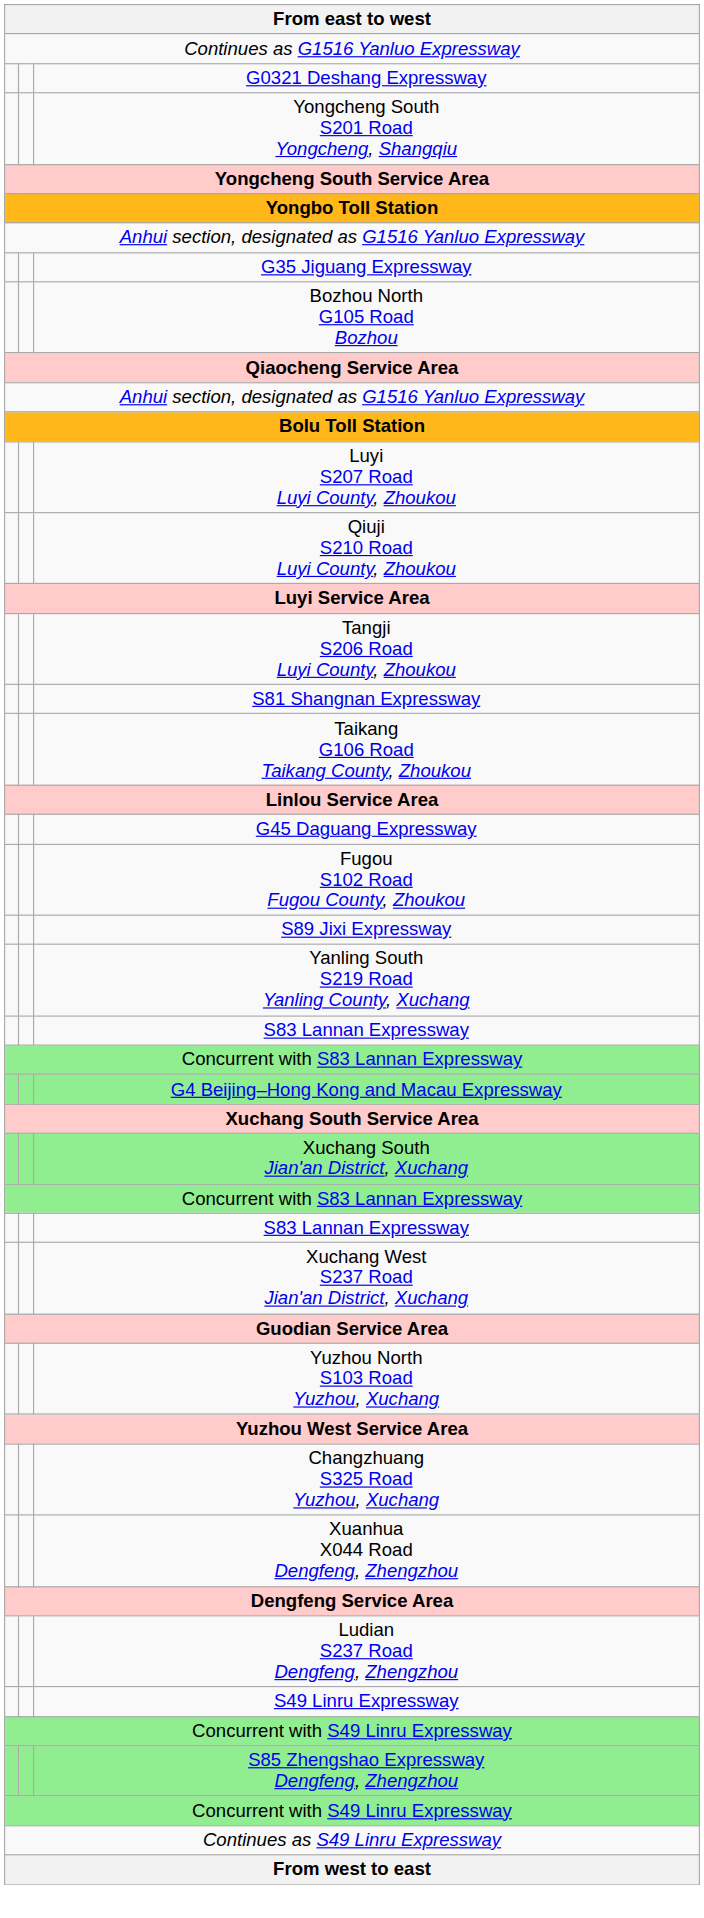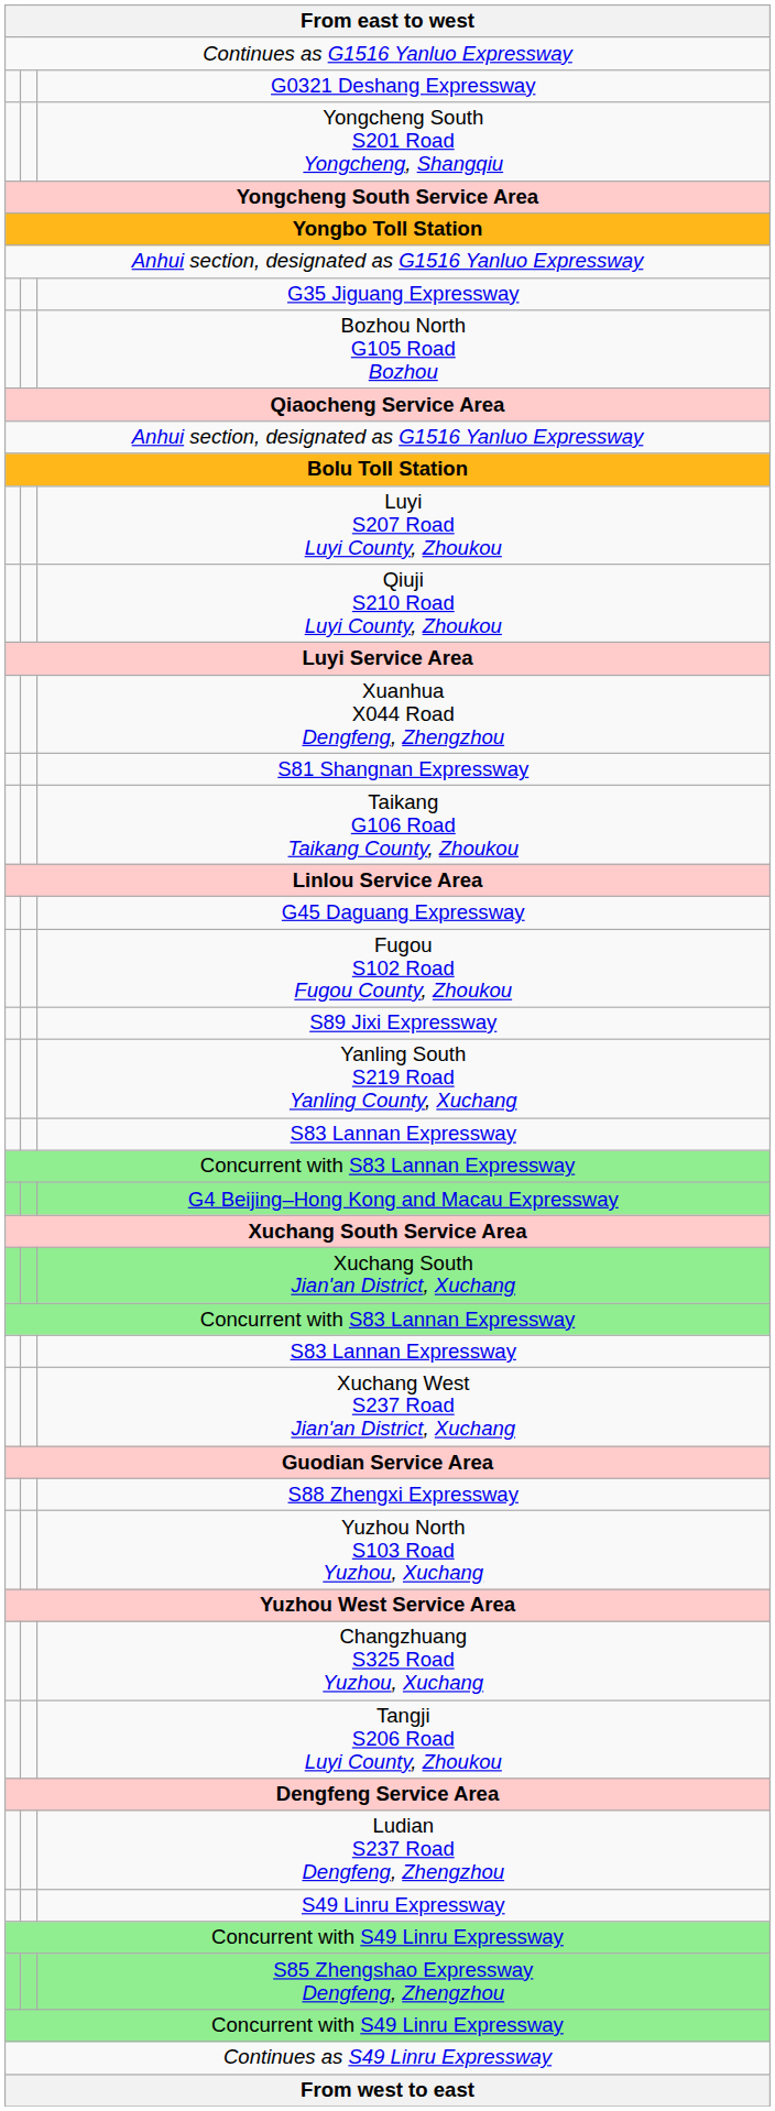 <table class="wikitable" style="text-align:center" width="600px">
 <tr>
 <th text-align="center" colspan="3"> From east to west </th>
 </tr>
 <tr>
 <td colspan="3"> <em>Continues as  <a href='#'>G1516 Yanluo Expressway</a> </em></td>
 </tr>
 <tr>
 <td></td>
 <td><br></td>
 <td> <a href='#'>G0321 Deshang Expressway</a></td>
 </tr>
 <tr>
 <td></td>
 <td></td>
 <td>Yongcheng South<br> <a href='#'>S201 Road</a><br><em><a href='#'>Yongcheng</a>, <a href='#'>Shangqiu</a></em></td>
 </tr>
 <tr style="background:#ffcbcb;">
 <td colspan="3"> <strong>Yongcheng South Service Area</strong></td>
 </tr>
 <tr style="background:#ffb71a;">
 <td colspan="3"> <strong>Yongbo Toll Station</strong></td>
 </tr>
 <tr>
 <td colspan="3"> <em><a href='#'>Anhui</a> section, designated as  <a href='#'>G1516 Yanluo Expressway</a> </em></td>
 </tr>
 <tr>
 <td></td>
 <td></td>
 <td> <a href='#'>G35 Jiguang Expressway</a></td>
 </tr>
 <tr>
 <td></td>
 <td></td>
 <td>Bozhou North<br> <a href='#'>G105 Road</a><br><em><a href='#'>Bozhou</a></em></td>
 </tr>
 <tr style="background:#ffcbcb;">
 <td colspan="3"> <strong>Qiaocheng Service Area</strong></td>
 </tr>
 <tr>
 <td colspan="3"> <em><a href='#'>Anhui</a> section, designated as  <a href='#'>G1516 Yanluo Expressway</a> </em></td>
 </tr>
 <tr style="background:#ffb71a;">
 <td colspan="3"> <strong>Bolu Toll Station</strong></td>
 </tr>
 <tr>
 <td></td>
 <td></td>
 <td>Luyi<br> <a href='#'>S207 Road</a><br><em><a href='#'>Luyi County</a>, <a href='#'>Zhoukou</a></em></td>
 </tr>
 <tr>
 <td></td>
 <td></td>
 <td>Qiuji<br> <a href='#'>S210 Road</a><br><em><a href='#'>Luyi County</a>, <a href='#'>Zhoukou</a></em></td>
 </tr>
 <tr style="background:#ffcbcb;">
 <td colspan="3"> <strong>Luyi Service Area</strong></td>
 </tr>
 <tr>
 <td></td>
 <td></td>
-<td>Tangji<br> <a href='#'>S206 Road</a><br><em><a href='#'>Luyi County</a>, <a href='#'>Zhoukou</a></em></td>
+<td>Xuanhua<br> X044 Road<br><em><a href='#'>Dengfeng</a>, <a href='#'>Zhengzhou</a></em></td>
 </tr>
 <tr>
 <td></td>
 <td></td>
 <td> <a href='#'>S81 Shangnan Expressway</a></td>
 </tr>
 <tr>
 <td></td>
 <td></td>
 <td>Taikang<br> <a href='#'>G106 Road</a><br><em><a href='#'>Taikang County</a>, <a href='#'>Zhoukou</a></em></td>
 </tr>
 <tr style="background:#ffcbcb;">
 <td colspan="3"> <strong>Linlou Service Area</strong></td>
 </tr>
 <tr>
 <td></td>
 <td></td>
 <td> <a href='#'>G45 Daguang Expressway</a></td>
 </tr>
 <tr>
 <td></td>
 <td></td>
 <td>Fugou<br> <a href='#'>S102 Road</a><br><em><a href='#'>Fugou County</a>, <a href='#'>Zhoukou</a></em></td>
 </tr>
 <tr>
 <td></td>
 <td></td>
 <td> <a href='#'>S89 Jixi Expressway</a></td>
 </tr>
 <tr>
 <td></td>
 <td></td>
 <td>Yanling South<br> <a href='#'>S219 Road</a><br><em><a href='#'>Yanling County</a>, <a href='#'>Xuchang</a></em></td>
 </tr>
 <tr>
 <td></td>
 <td></td>
 <td> <a href='#'>S83 Lannan Expressway</a></td>
 </tr>
 <tr style="background:#90ee90;">
 <td colspan="3"> Concurrent with  <a href='#'>S83 Lannan Expressway</a> </td>
 </tr>
 <tr style="background:#90ee90;">
 <td></td>
 <td></td>
 <td> <a href='#'>G4 Beijing–Hong Kong and Macau Expressway</a></td>
 </tr>
 <tr style="background:#ffcbcb;">
 <td colspan="3"> <strong>Xuchang South Service Area</strong></td>
 </tr>
 <tr style="background:#90ee90;">
 <td></td>
 <td></td>
 <td>Xuchang South<br><em><a href='#'>Jian'an District</a>, <a href='#'>Xuchang</a></em></td>
 </tr>
 <tr style="background:#90ee90;">
 <td colspan="3"> Concurrent with  <a href='#'>S83 Lannan Expressway</a>  </td>
 </tr>
 <tr>
 <td></td>
 <td></td>
 <td> <a href='#'>S83 Lannan Expressway</a></td>
 </tr>
 <tr>
 <td></td>
 <td></td>
 <td>Xuchang West<br> <a href='#'>S237 Road</a><br><em><a href='#'>Jian'an District</a>, <a href='#'>Xuchang</a></em></td>
 </tr>
 <tr style="background:#ffcbcb;">
 <td colspan="3"> <strong>Guodian Service Area</strong></td>
 </tr>
 <tr>
 <td></td>
 <td></td>
+<td> <a href='#'>S88 Zhengxi Expressway</a></td>
+</tr>
+<tr>
+<td></td>
+<td></td>
 <td>Yuzhou North<br> <a href='#'>S103 Road</a><br><em><a href='#'>Yuzhou</a>, <a href='#'>Xuchang</a></em></td>
 </tr>
 <tr style="background:#ffcbcb;">
 <td colspan="3"> <strong>Yuzhou West Service Area</strong></td>
 </tr>
 <tr>
 <td></td>
 <td></td>
 <td>Changzhuang<br> <a href='#'>S325 Road</a><br><em><a href='#'>Yuzhou</a>, <a href='#'>Xuchang</a></em></td>
 </tr>
 <tr>
 <td></td>
 <td></td>
-<td>Xuanhua<br> X044 Road<br><em><a href='#'>Dengfeng</a>, <a href='#'>Zhengzhou</a></em></td>
+<td>Tangji<br> <a href='#'>S206 Road</a><br><em><a href='#'>Luyi County</a>, <a href='#'>Zhoukou</a></em></td>
 </tr>
 <tr style="background:#ffcbcb;">
 <td colspan="3"> <strong>Dengfeng Service Area</strong></td>
 </tr>
 <tr>
 <td></td>
 <td></td>
 <td>Ludian<br> <a href='#'>S237 Road</a><br><em><a href='#'>Dengfeng</a>, <a href='#'>Zhengzhou</a></em></td>
 </tr>
 <tr>
 <td></td>
 <td></td>
 <td> <a href='#'>S49 Linru Expressway</a></td>
 </tr>
 <tr style="background:#90ee90;">
 <td colspan="3"> Concurrent with  <a href='#'>S49 Linru Expressway</a> </td>
 </tr>
 <tr style="background:#90ee90;">
 <td></td>
 <td><br></td>
 <td> <a href='#'>S85 Zhengshao Expressway</a><br><em><a href='#'>Dengfeng</a>, <a href='#'>Zhengzhou</a></em></td>
 </tr>
 <tr style="background:#90ee90;">
 <td colspan="3"> Concurrent with  <a href='#'>S49 Linru Expressway</a> </td>
 </tr>
 <tr>
 <td colspan="3"> <em>Continues as  <a href='#'>S49 Linru Expressway</a> </em></td>
 </tr>
 <tr>
 <th text-align="center" colspan="3"> From west to east </th>
 </tr>
 </table>
